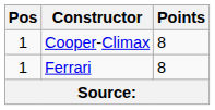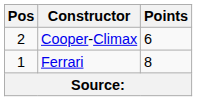 <table class="wikitable" style="font-size: 95%;">
 <tr>
 <th>Pos</th>
 <th>Constructor</th>
 <th>Points</th>
 </tr>
 <tr>
-<td align=center>1</td>
+<td align=center>2</td>
 <td> <a href='#'>Cooper</a>-<a href='#'>Climax</a></td>
-<td align=left>8</td>
+<td align=left>6</td>
 </tr>
 <tr>
 <td align=center>1</td>
 <td> <a href='#'>Ferrari</a></td>
 <td align=left>8</td>
 </tr>
 <tr>
 <th colspan=4>Source: </th>
 </tr>
 </table>
